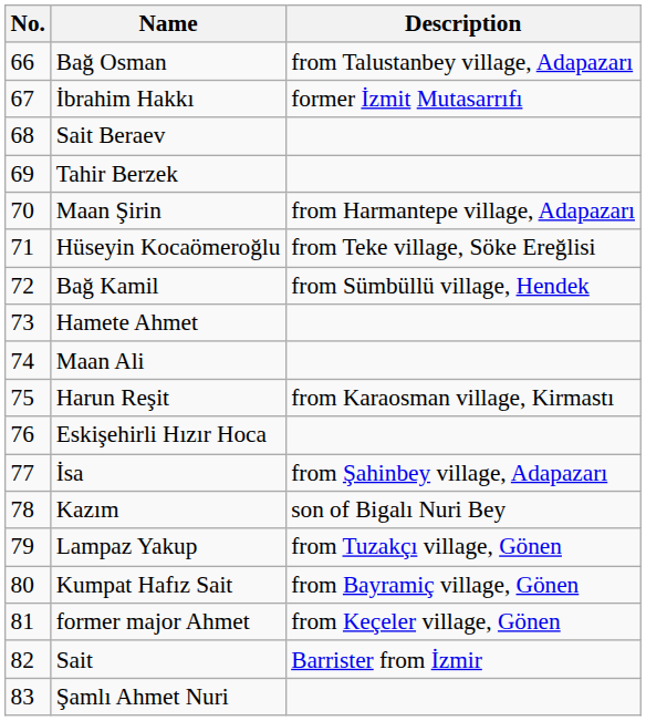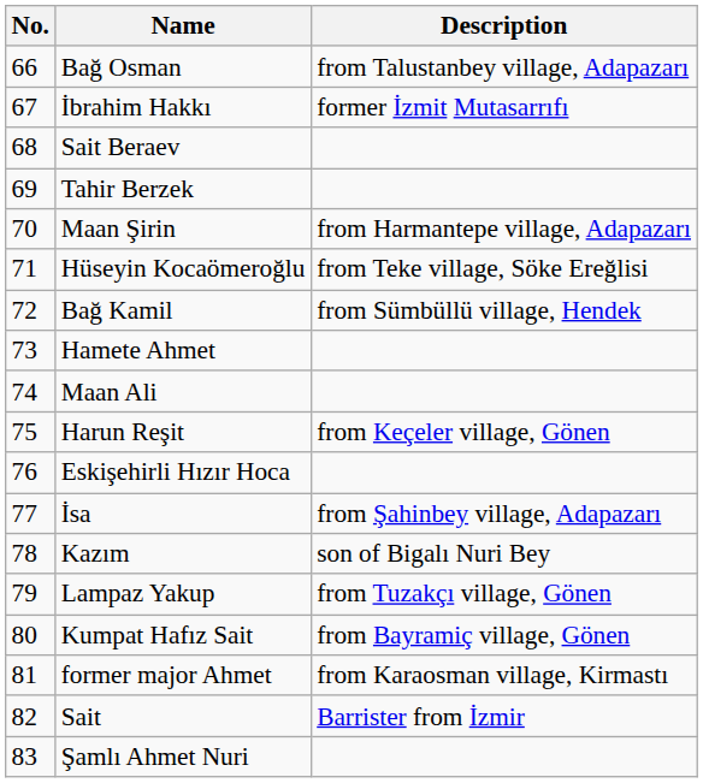 <table class="wikitable">
 <tr>
 <th>No.</th>
 <th>Name</th>
 <th>Description</th>
 </tr>
 <tr>
 <td>66</td>
 <td>Bağ Osman</td>
 <td>from Talustanbey village, <a href='#'>Adapazarı</a></td>
 </tr>
 <tr>
 <td>67</td>
 <td>İbrahim Hakkı</td>
 <td>former <a href='#'>İzmit</a> <a href='#'>Mutasarrıfı</a></td>
 </tr>
 <tr>
 <td>68</td>
 <td>Sait Beraev</td>
 <td></td>
 </tr>
 <tr>
 <td>69</td>
 <td>Tahir Berzek</td>
 <td></td>
 </tr>
 <tr>
 <td>70</td>
 <td>Maan Şirin</td>
 <td>from Harmantepe village, <a href='#'>Adapazarı</a></td>
 </tr>
 <tr>
 <td>71</td>
 <td>Hüseyin Kocaömeroğlu</td>
 <td>from Teke village, Söke Ereğlisi</td>
 </tr>
 <tr>
 <td>72</td>
 <td>Bağ Kamil</td>
 <td>from Sümbüllü village, <a href='#'>Hendek</a></td>
 </tr>
 <tr>
 <td>73</td>
 <td>Hamete Ahmet</td>
 <td></td>
 </tr>
 <tr>
 <td>74</td>
 <td>Maan Ali</td>
 <td></td>
 </tr>
 <tr>
 <td>75</td>
 <td>Harun Reşit</td>
-<td>from Karaosman village, Kirmastı</td>
+<td>from <a href='#'>Keçeler</a> village, <a href='#'>Gönen</a></td>
 </tr>
 <tr>
 <td>76</td>
 <td>Eskişehirli Hızır Hoca</td>
 <td></td>
 </tr>
 <tr>
 <td>77</td>
 <td>İsa</td>
 <td>from <a href='#'>Şahinbey</a> village, <a href='#'>Adapazarı</a></td>
 </tr>
 <tr>
 <td>78</td>
 <td>Kazım</td>
 <td>son of Bigalı Nuri Bey</td>
 </tr>
 <tr>
 <td>79</td>
 <td>Lampaz Yakup</td>
 <td>from <a href='#'>Tuzakçı</a> village, <a href='#'>Gönen</a></td>
 </tr>
 <tr>
 <td>80</td>
 <td>Kumpat Hafız Sait</td>
 <td>from <a href='#'>Bayramiç</a> village, <a href='#'>Gönen</a></td>
 </tr>
 <tr>
 <td>81</td>
 <td>former major Ahmet</td>
-<td>from <a href='#'>Keçeler</a> village, <a href='#'>Gönen</a></td>
+<td>from Karaosman village, Kirmastı</td>
 </tr>
 <tr>
 <td>82</td>
 <td>Sait</td>
 <td><a href='#'>Barrister</a> from <a href='#'>İzmir</a></td>
 </tr>
 <tr>
 <td>83</td>
 <td>Şamlı Ahmet Nuri</td>
 <td></td>
 </tr>
 </table>
